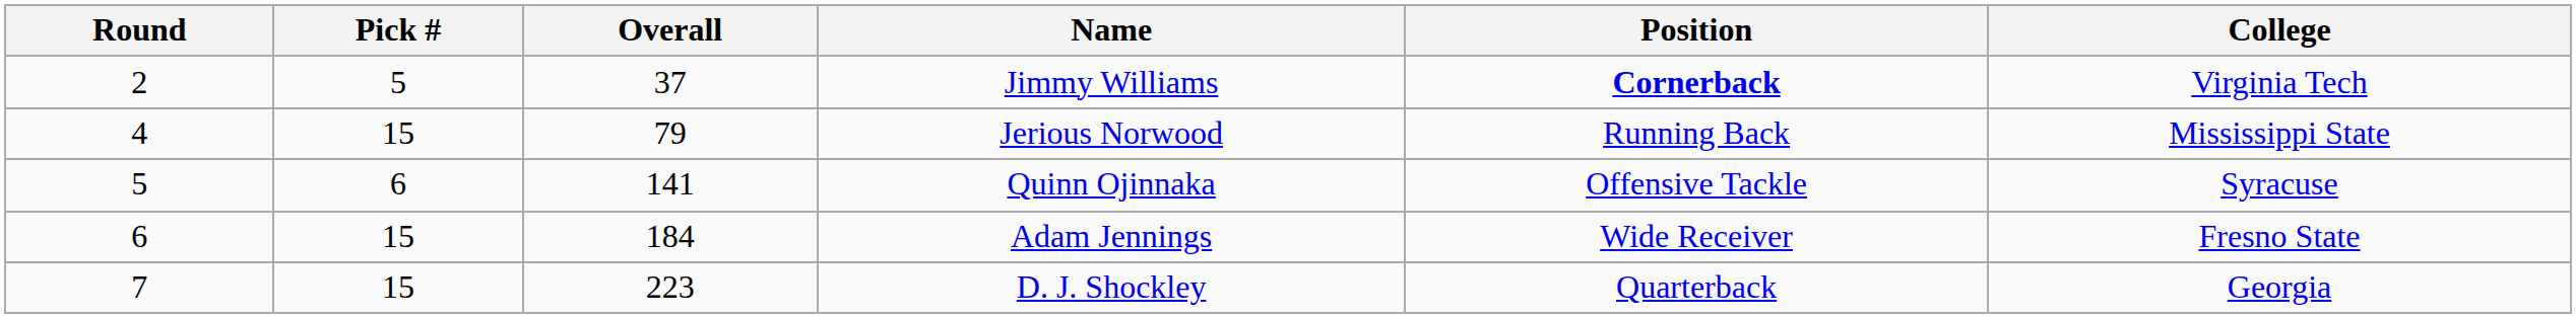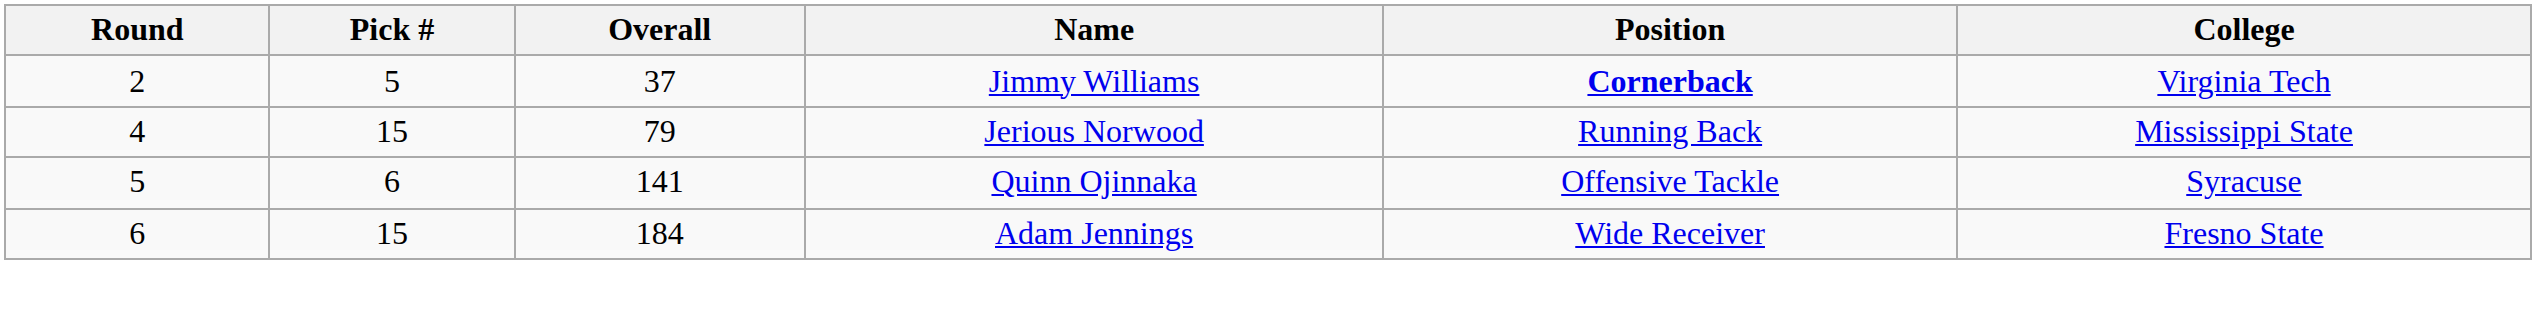 <table class="wikitable sortable sortable" style="width: 100%; text-align:center">
 <tr>
 <th>Round</th>
 <th>Pick #</th>
 <th>Overall</th>
 <th>Name</th>
 <th>Position</th>
 <th>College</th>
 </tr>
 <tr>
 <td>2</td>
 <td>5</td>
 <td>37</td>
 <td><a href='#'>Jimmy Williams</a></td>
 <td><strong><a href='#'>Cornerback</a></strong></td>
 <td><a href='#'>Virginia Tech</a></td>
 </tr>
 <tr>
 <td>4</td>
 <td>15</td>
 <td>79</td>
 <td><a href='#'>Jerious Norwood</a></td>
 <td><a href='#'>Running Back</a></td>
 <td><a href='#'>Mississippi State</a></td>
 </tr>
 <tr>
 <td>5</td>
 <td>6</td>
 <td>141</td>
 <td><a href='#'>Quinn Ojinnaka</a></td>
 <td><a href='#'>Offensive Tackle</a></td>
 <td><a href='#'>Syracuse</a></td>
 </tr>
 <tr>
 <td>6</td>
 <td>15</td>
 <td>184</td>
 <td><a href='#'>Adam Jennings</a></td>
 <td><a href='#'>Wide Receiver</a></td>
 <td><a href='#'>Fresno State</a></td>
 </tr>
-<tr>
-<td>7</td>
-<td>15</td>
-<td>223</td>
-<td><a href='#'>D. J. Shockley</a></td>
-<td><a href='#'>Quarterback</a></td>
-<td><a href='#'>Georgia</a></td>
-</tr>
 </table>
